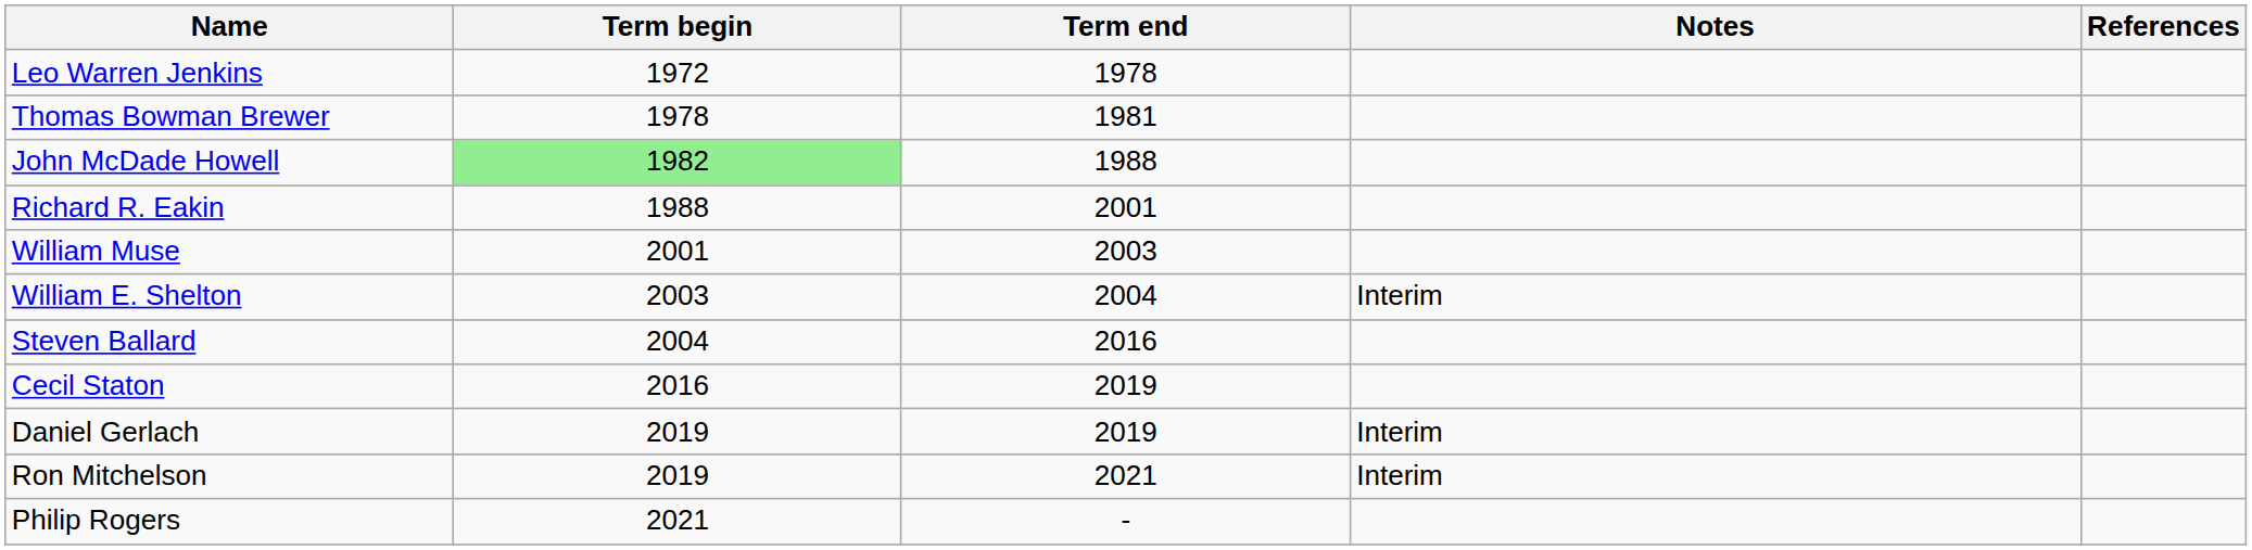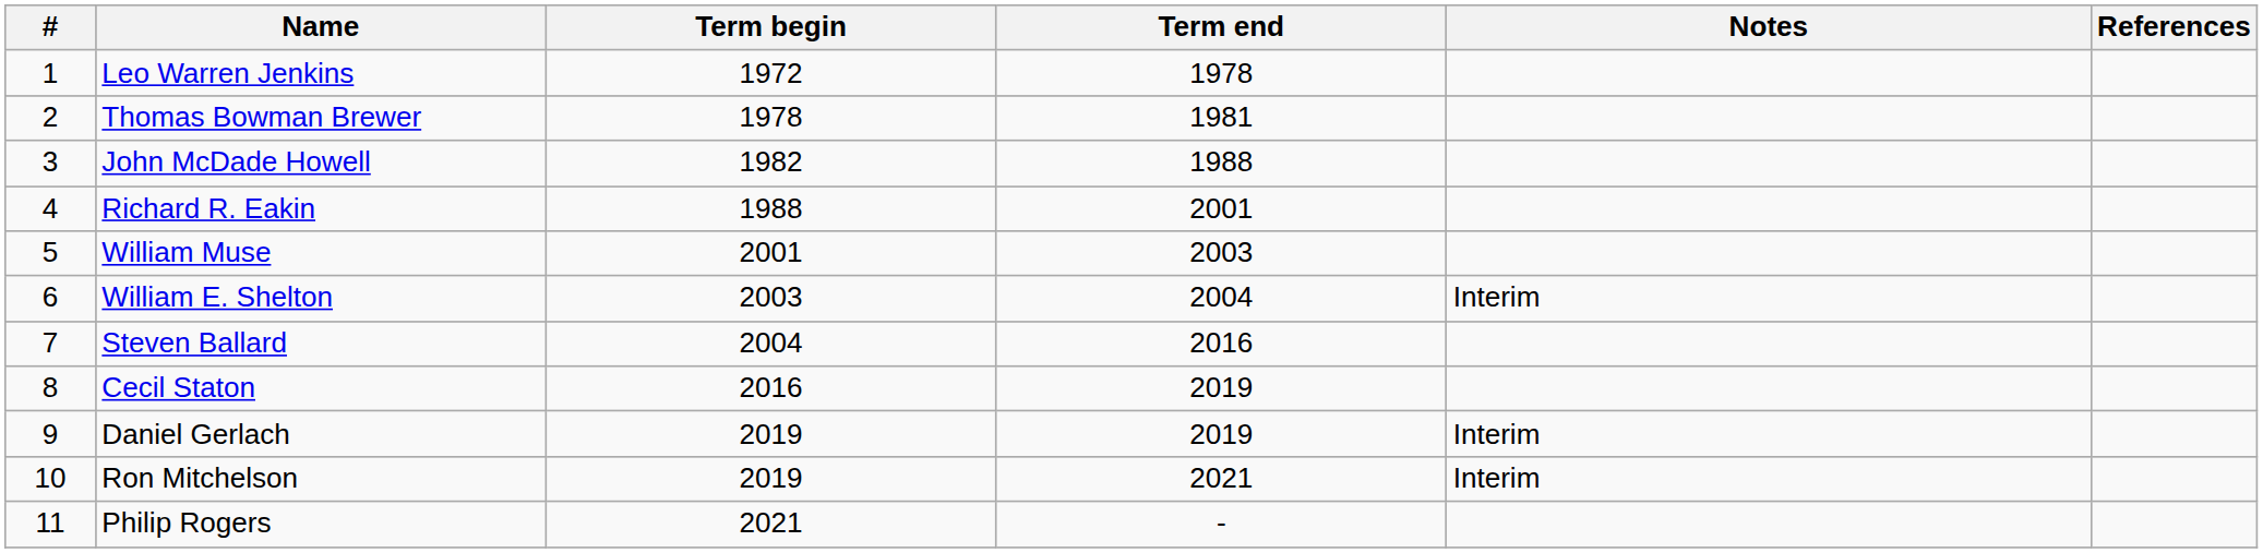 <table class="wikitable" width=80%>
 <tr valign="top">
+<th width="4%">#</th>
 <th width="20%">Name</th>
 <th width="20%">Term begin</th>
 <th width="20%">Term end</th>
 <th width="*%">Notes</th>
 <th width="5%">References</th>
 </tr>
 <tr valign="top">
+<td align="center">1</td>
 <td><a href='#'>Leo Warren Jenkins</a></td>
 <td align="center">1972</td>
 <td align="center">1978</td>
 <td></td>
 <td align="center"></td>
 </tr>
 <tr valign="top">
+<td align="center">2</td>
 <td><a href='#'>Thomas Bowman Brewer</a></td>
 <td align="center">1978</td>
 <td align="center">1981</td>
 <td></td>
 <td align="center"></td>
 </tr>
 <tr valign="top">
+<td align="center">3</td>
 <td><a href='#'>John McDade Howell</a></td>
-<td align="center" style="background: lightgreen;">1982</td>
+<td align="center">1982</td>
 <td align="center">1988</td>
 <td></td>
 <td align="center"></td>
 </tr>
 <tr valign="top">
+<td align="center">4</td>
 <td><a href='#'>Richard R. Eakin</a></td>
 <td align="center">1988</td>
 <td align="center">2001</td>
 <td></td>
 <td align="center"></td>
 </tr>
 <tr valign="top">
+<td align="center">5</td>
 <td><a href='#'>William Muse</a></td>
 <td align="center">2001</td>
 <td align="center">2003</td>
 <td></td>
 <td align="center"></td>
 </tr>
 <tr valign="top">
+<td align="center">6</td>
 <td><a href='#'>William E. Shelton</a></td>
 <td align="center">2003</td>
 <td align="center">2004</td>
 <td>Interim</td>
 <td align="center"></td>
 </tr>
 <tr valign="top">
+<td align="center">7</td>
 <td><a href='#'>Steven Ballard</a></td>
 <td align="center">2004</td>
 <td align="center">2016</td>
 <td></td>
 <td align="center"></td>
 </tr>
 <tr>
+<td align="center">8</td>
 <td><a href='#'>Cecil Staton</a></td>
 <td align="center">2016</td>
 <td align="center">2019</td>
 <td></td>
 <td></td>
 </tr>
 <tr>
+<td align="center">9</td>
 <td>Daniel Gerlach</td>
 <td align="center">2019</td>
 <td align="center">2019</td>
 <td Interim>Interim</td>
 <td></td>
 </tr>
 <tr>
+<td align="center">10</td>
 <td>Ron Mitchelson</td>
 <td align="center">2019</td>
 <td align="center">2021</td>
 <td Interim>Interim</td>
 <td></td>
 </tr>
 <tr>
+<td align="center">11</td>
 <td>Philip Rogers</td>
 <td align="center">2021</td>
 <td align="center">-</td>
 <td></td>
 <td></td>
 </tr>
 </table>
